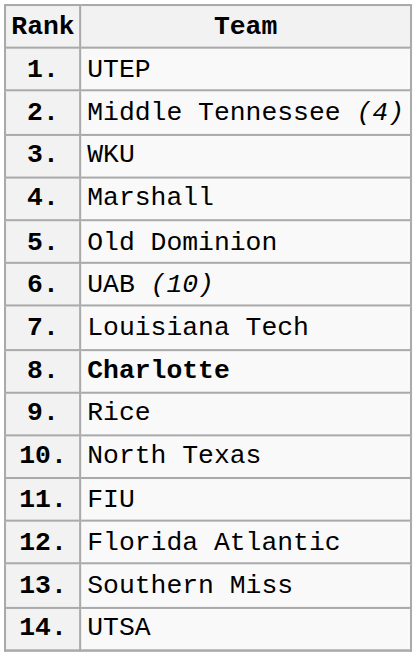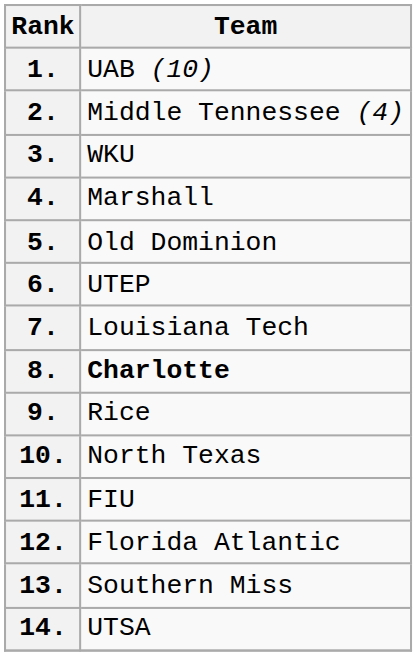 <table class="wikitable">
 <tr>
 <th>Rank</th>
 <th>Team</th>
 </tr>
 <tr>
 <th>1.</th>
-<td>UTEP</td>
+<td>UAB <em>(10)</em></td>
 </tr>
 <tr>
 <th>2.</th>
 <td>Middle Tennessee <em>(4)</em></td>
 </tr>
 <tr>
 <th>3.</th>
 <td>WKU</td>
 </tr>
 <tr>
 <th>4.</th>
 <td>Marshall</td>
 </tr>
 <tr>
 <th>5.</th>
 <td>Old Dominion</td>
 </tr>
 <tr>
 <th>6.</th>
-<td>UAB <em>(10)</em></td>
+<td>UTEP</td>
 </tr>
 <tr>
 <th>7.</th>
 <td>Louisiana Tech</td>
 </tr>
 <tr>
 <th>8.</th>
 <td><strong>Charlotte</strong></td>
 </tr>
 <tr>
 <th>9.</th>
 <td>Rice</td>
 </tr>
 <tr>
 <th>10.</th>
 <td>North Texas</td>
 </tr>
 <tr>
 <th>11.</th>
 <td>FIU</td>
 </tr>
 <tr>
 <th>12.</th>
 <td>Florida Atlantic</td>
 </tr>
 <tr>
 <th>13.</th>
 <td>Southern Miss</td>
 </tr>
 <tr>
 <th>14.</th>
 <td>UTSA</td>
 </tr>
 <tr>
 </tr>
 </table>
